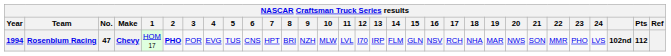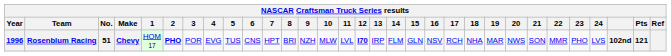 <table class="wikitable" style="text-align:center; font-size:75%">
 <tr>
 <th colspan=45><a href='#'>NASCAR</a> <a href='#'>Craftsman Truck Series</a> results</th>
 </tr>
 <tr>
 <th>Year</th>
 <th>Team</th>
 <th>No.</th>
 <th>Make</th>
 <th>1</th>
 <th>2</th>
 <th>3</th>
 <th>4</th>
 <th>5</th>
 <th>6</th>
 <th>7</th>
 <th>8</th>
 <th>9</th>
 <th>10</th>
 <th>11</th>
 <th>12</th>
 <th>13</th>
 <th>14</th>
 <th>15</th>
 <th>16</th>
 <th>17</th>
 <th>18</th>
 <th>19</th>
 <th>20</th>
 <th>21</th>
 <th>22</th>
 <th>23</th>
 <th>24</th>
 <th></th>
 <th>Pts</th>
 <th>Ref</th>
 </tr>
 <tr>
-<th><a href='#'>1994</a></th>
+<th><a href='#'>1996</a></th>
 <th><a href='#'>Rosenblum Racing</a></th>
-<th>47</th>
+<th>51</th>
 <th><a href='#'>Chevy</a></th>
 <td style="background:#DFFFDF;"><a href='#'>HOM</a><br><small>17</small></td>
 <td><strong><a href='#'>PHO</a></strong></td>
 <td><a href='#'>POR</a></td>
 <td><a href='#'>EVG</a></td>
 <td><a href='#'>TUS</a></td>
 <td><a href='#'>CNS</a></td>
 <td><a href='#'>HPT</a></td>
 <td><a href='#'>BRI</a></td>
 <td><a href='#'>NZH</a></td>
 <td><a href='#'>MLW</a></td>
 <td><a href='#'>LVL</a></td>
-<td><a href='#'>I70</a></td>
+<td><strong><a href='#'>I70</a></strong></td>
 <td><a href='#'>IRP</a></td>
 <td><a href='#'>FLM</a></td>
 <td><a href='#'>GLN</a></td>
 <td><a href='#'>NSV</a></td>
 <td><a href='#'>RCH</a></td>
 <td><a href='#'>NHA</a></td>
 <td><a href='#'>MAR</a></td>
 <td><a href='#'>NWS</a></td>
 <td><a href='#'>SON</a></td>
 <td><a href='#'>MMR</a></td>
 <td><a href='#'>PHO</a></td>
 <td><a href='#'>LVS</a></td>
 <th>102nd</th>
-<th>112</th>
+<th>121</th>
 <th></th>
 </tr>
 </table>
